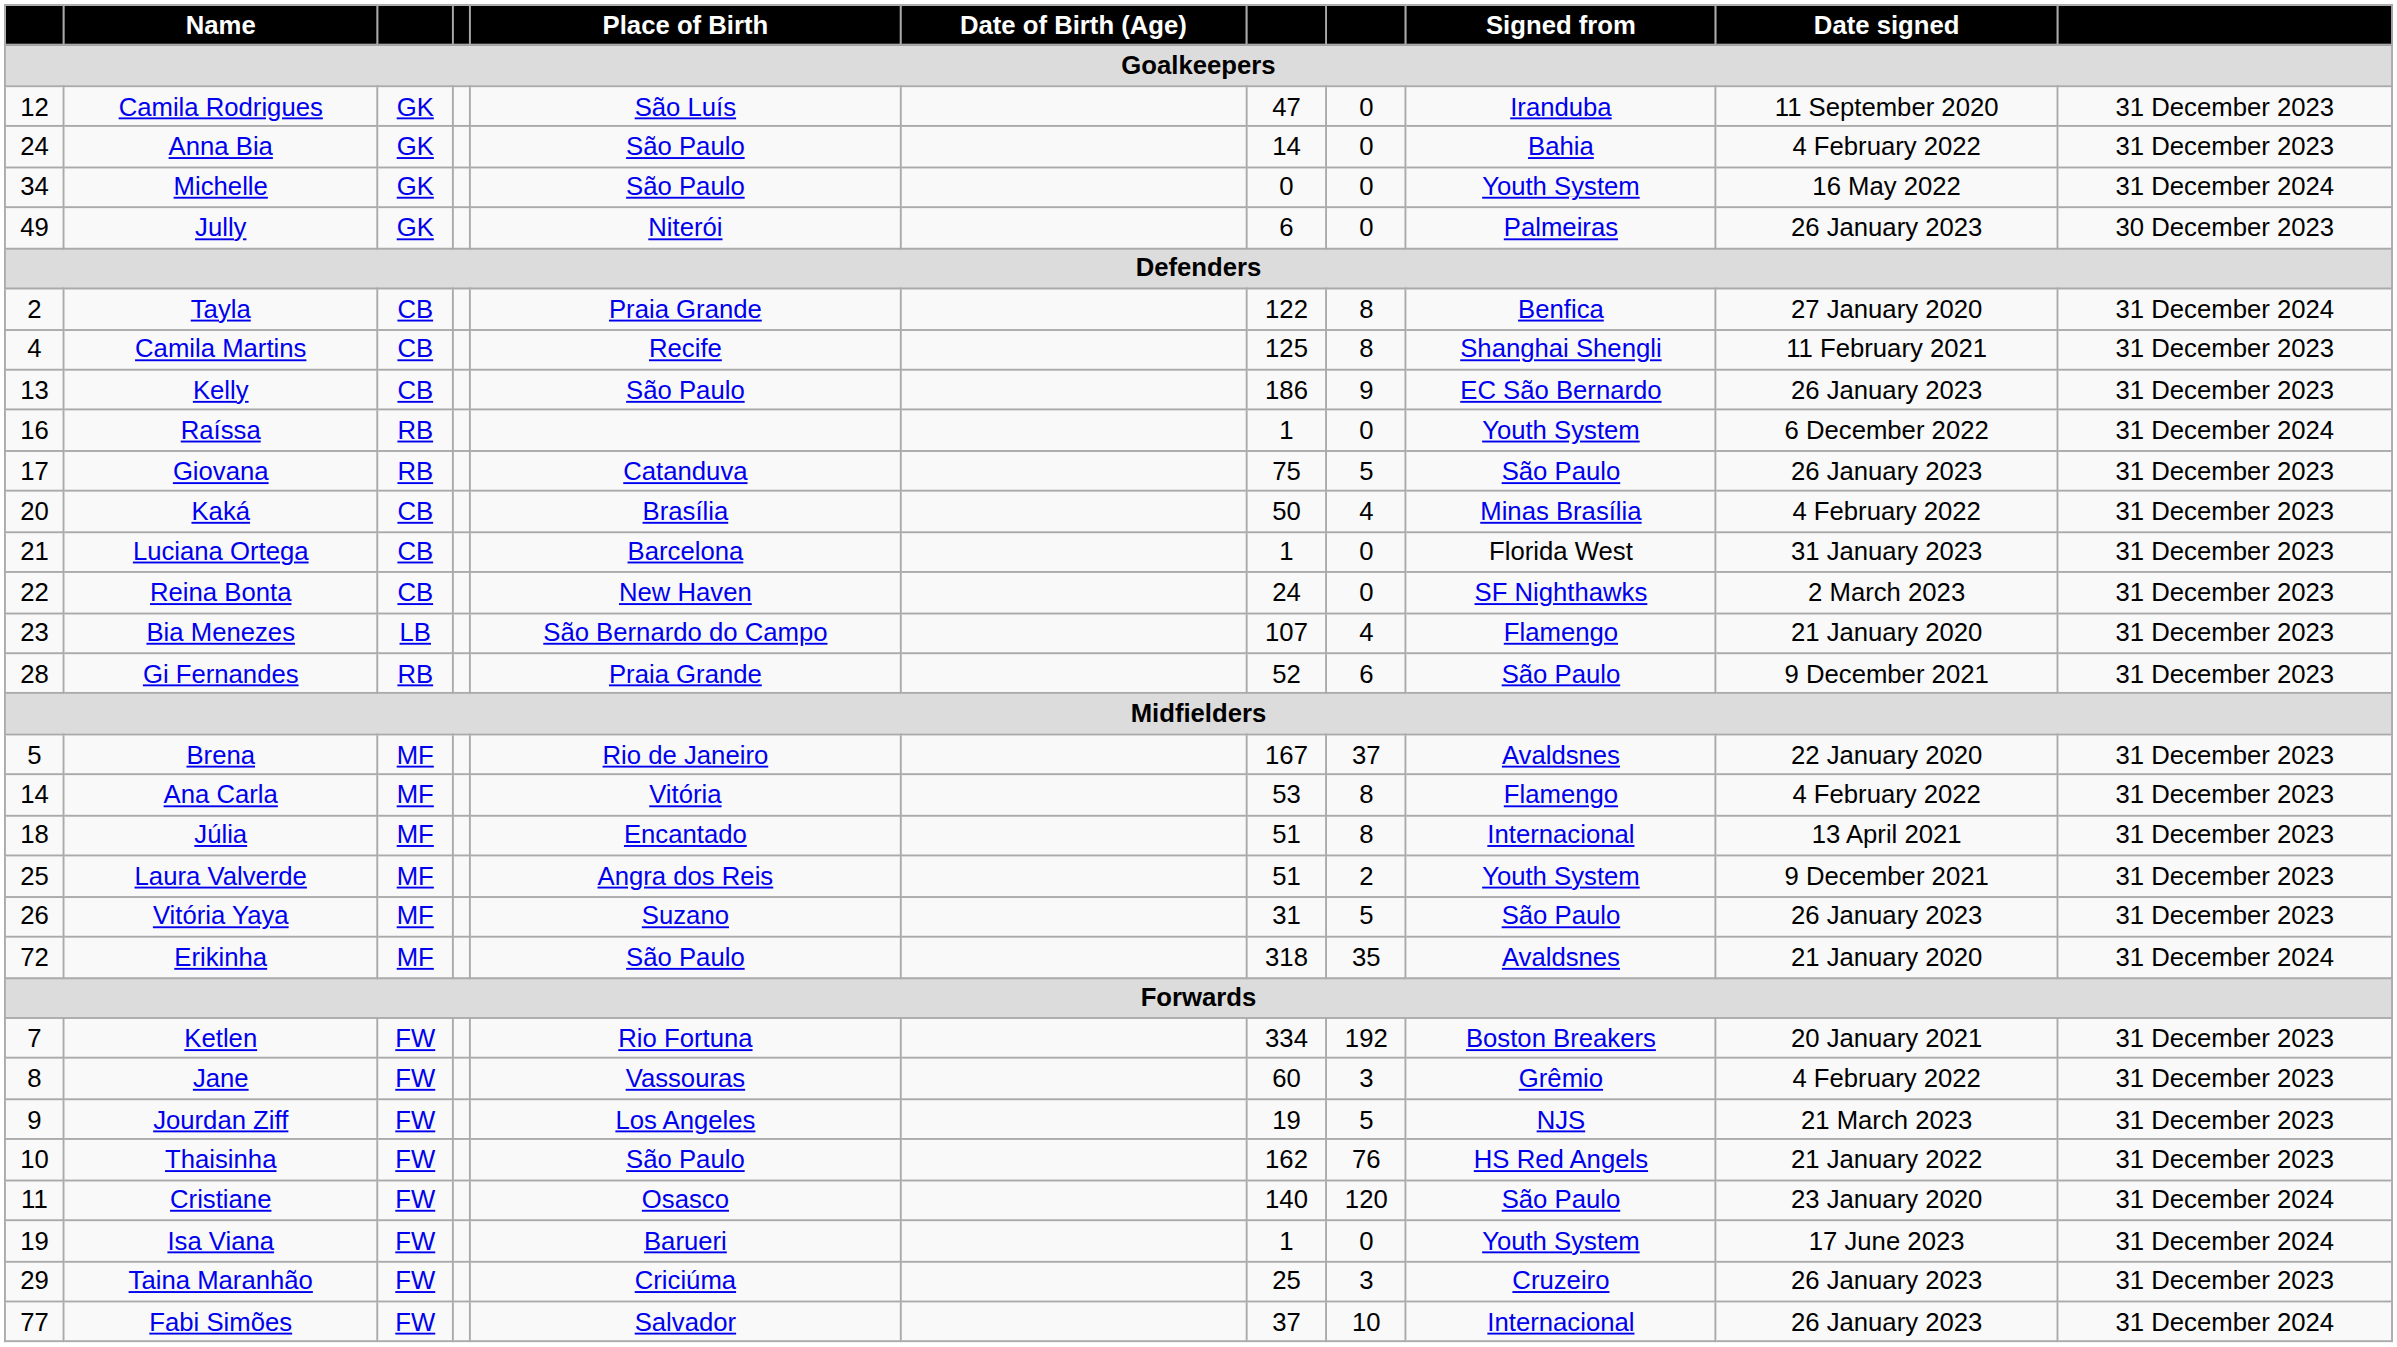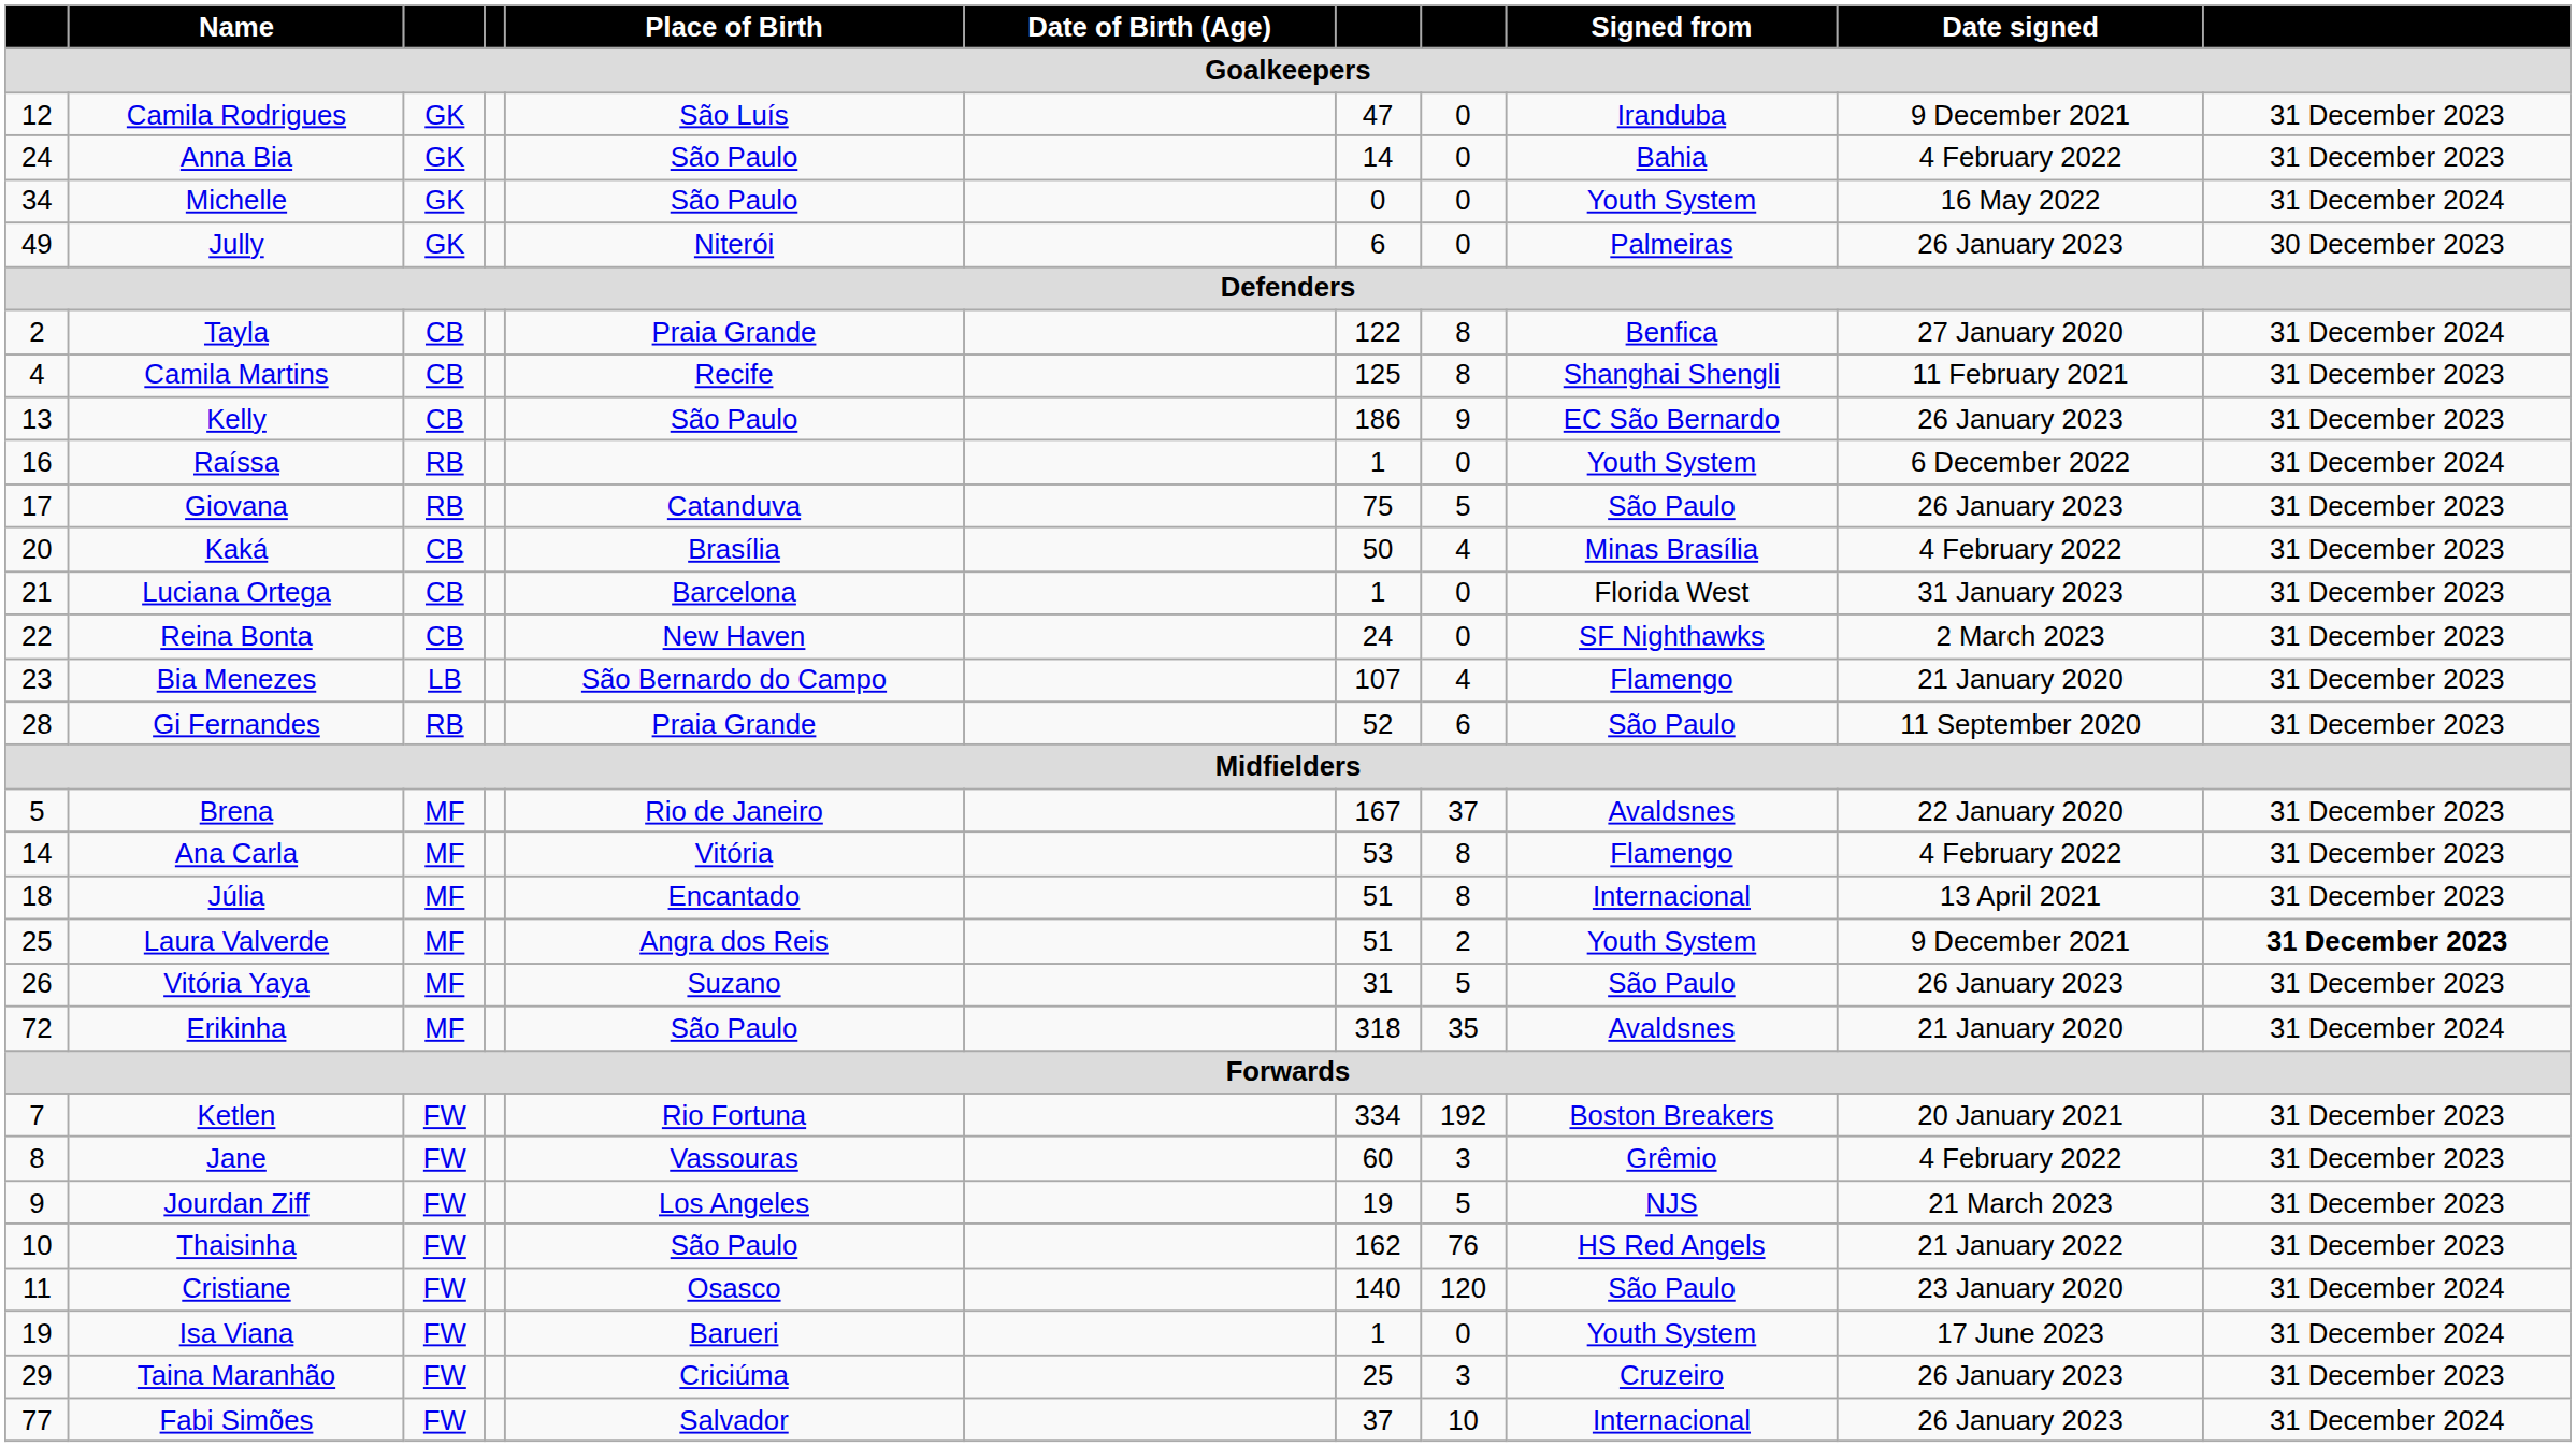 <table class="wikitable sortable" style="text-align:center; font-size:85%; width:100%;">
 <tr>
 <th style="background:#000; color:#fff; text-align:center;"></th>
 <th style="background:#000; color:#fff; text-align:center;">Name</th>
 <th style="background:#000; color:#fff; text-align:center;"></th>
 <th style="background:#000; color:#fff; text-align:center;"></th>
 <th style="background:#000; color:#fff; text-align:center;">Place of Birth</th>
 <th style="background:#000; color:#fff; text-align:center;">Date of Birth (Age)</th>
 <th style="background:#000; color:#fff; text-align:center;"></th>
 <th style="background:#000; color:#fff; text-align:center;"></th>
 <th style="background:#000; color:#fff; text-align:center;">Signed from</th>
 <th style="background:#000; color:#fff; text-align:center;">Date signed</th>
 <th style="background:#000; color:#fff; text-align:center;"></th>
 </tr>
 <tr>
 <th colspan="12" style="background:#dcdcdc; text-align:center;">Goalkeepers</th>
 </tr>
 <tr>
 <td>12</td>
 <td><a href='#'>Camila Rodrigues</a></td>
 <td><a href='#'>GK</a></td>
 <td></td>
 <td><a href='#'>São Luís</a> </td>
 <td></td>
 <td>47</td>
 <td>0</td>
 <td><a href='#'>Iranduba</a></td>
-<td>11 September 2020</td>
+<td>9 December 2021</td>
 <td>31 December 2023</td>
 </tr>
 <tr>
 <td>24</td>
 <td><a href='#'>Anna Bia</a></td>
 <td><a href='#'>GK</a></td>
 <td></td>
 <td><a href='#'>São Paulo</a> </td>
 <td></td>
 <td>14</td>
 <td>0</td>
 <td><a href='#'>Bahia</a></td>
 <td>4 February 2022</td>
 <td>31 December 2023</td>
 </tr>
 <tr>
 <td>34</td>
 <td><a href='#'>Michelle</a></td>
 <td><a href='#'>GK</a></td>
 <td></td>
 <td><a href='#'>São Paulo</a> </td>
 <td></td>
 <td>0</td>
 <td>0</td>
 <td><a href='#'>Youth System</a></td>
 <td>16 May 2022</td>
 <td>31 December 2024</td>
 </tr>
 <tr>
 <td>49</td>
 <td><a href='#'>Jully</a></td>
 <td><a href='#'>GK</a></td>
 <td></td>
 <td><a href='#'>Niterói</a> </td>
 <td></td>
 <td>6</td>
 <td>0</td>
 <td><a href='#'>Palmeiras</a></td>
 <td>26 January 2023</td>
 <td>30 December 2023</td>
 </tr>
 <tr>
 <th colspan="12" style="background:#dcdcdc; text-align:center;">Defenders</th>
 </tr>
 <tr>
 <td>2</td>
 <td><a href='#'>Tayla</a></td>
 <td><a href='#'>CB</a></td>
 <td></td>
 <td><a href='#'>Praia Grande</a> </td>
 <td></td>
 <td>122</td>
 <td>8</td>
 <td><a href='#'>Benfica</a> </td>
 <td>27 January 2020</td>
 <td>31 December 2024</td>
 </tr>
 <tr>
 <td>4</td>
 <td><a href='#'>Camila Martins</a></td>
 <td><a href='#'>CB</a></td>
 <td></td>
 <td><a href='#'>Recife</a> </td>
 <td></td>
 <td>125</td>
 <td>8</td>
 <td><a href='#'>Shanghai Shengli</a> </td>
 <td>11 February 2021</td>
 <td>31 December 2023</td>
 </tr>
 <tr>
 <td>13</td>
 <td><a href='#'>Kelly</a></td>
 <td><a href='#'>CB</a></td>
 <td></td>
 <td><a href='#'>São Paulo</a> </td>
 <td></td>
 <td>186</td>
 <td>9</td>
 <td><a href='#'>EC São Bernardo</a></td>
 <td>26 January 2023</td>
 <td>31 December 2023</td>
 </tr>
 <tr>
 <td>16</td>
 <td><a href='#'>Raíssa</a></td>
 <td><a href='#'>RB</a></td>
 <td></td>
 <td></td>
 <td></td>
 <td>1</td>
 <td>0</td>
 <td><a href='#'>Youth System</a></td>
 <td>6 December 2022</td>
 <td>31 December 2024</td>
 </tr>
 <tr>
 <td>17</td>
 <td><a href='#'>Giovana</a></td>
 <td><a href='#'>RB</a></td>
 <td></td>
 <td><a href='#'>Catanduva</a> </td>
 <td></td>
 <td>75</td>
 <td>5</td>
 <td><a href='#'>São Paulo</a></td>
 <td>26 January 2023</td>
 <td>31 December 2023</td>
 </tr>
 <tr>
 <td>20</td>
 <td><a href='#'>Kaká</a></td>
 <td><a href='#'>CB</a></td>
 <td></td>
 <td><a href='#'>Brasília</a> </td>
 <td></td>
 <td>50</td>
 <td>4</td>
 <td><a href='#'>Minas Brasília</a></td>
 <td>4 February 2022</td>
 <td>31 December 2023</td>
 </tr>
 <tr>
 <td>21</td>
 <td><a href='#'>Luciana Ortega</a></td>
 <td><a href='#'>CB</a></td>
 <td></td>
 <td><a href='#'>Barcelona</a> </td>
 <td></td>
 <td>1</td>
 <td>0</td>
 <td>Florida West </td>
 <td>31 January 2023</td>
 <td>31 December 2023</td>
 </tr>
 <tr>
 <td>22</td>
 <td><a href='#'>Reina Bonta</a></td>
 <td><a href='#'>CB</a></td>
 <td></td>
 <td><a href='#'>New Haven</a> </td>
 <td></td>
 <td>24</td>
 <td>0</td>
 <td><a href='#'>SF Nighthawks</a> </td>
 <td>2 March 2023</td>
 <td>31 December 2023</td>
 </tr>
 <tr>
 <td>23</td>
 <td><a href='#'>Bia Menezes</a></td>
 <td><a href='#'>LB</a></td>
 <td></td>
 <td><a href='#'>São Bernardo do Campo</a> </td>
 <td></td>
 <td>107</td>
 <td>4</td>
 <td><a href='#'>Flamengo</a></td>
 <td>21 January 2020</td>
 <td>31 December 2023</td>
 </tr>
 <tr>
 <td>28</td>
 <td><a href='#'>Gi Fernandes</a></td>
 <td><a href='#'>RB</a></td>
 <td></td>
 <td><a href='#'>Praia Grande</a> </td>
 <td></td>
 <td>52</td>
 <td>6</td>
 <td><a href='#'>São Paulo</a></td>
-<td>9 December 2021</td>
+<td>11 September 2020</td>
 <td>31 December 2023</td>
 </tr>
 <tr>
 <th colspan="14" style="background:#dcdcdc; text-align:center;">Midfielders</th>
 </tr>
 <tr>
 <td>5</td>
 <td><a href='#'>Brena</a></td>
 <td><a href='#'>MF</a></td>
 <td></td>
 <td><a href='#'>Rio de Janeiro</a> </td>
 <td></td>
 <td>167</td>
 <td>37</td>
 <td><a href='#'>Avaldsnes</a> </td>
 <td>22 January 2020</td>
 <td>31 December 2023</td>
 </tr>
 <tr>
 <td>14</td>
 <td><a href='#'>Ana Carla</a></td>
 <td><a href='#'>MF</a></td>
 <td></td>
 <td><a href='#'>Vitória</a> </td>
 <td></td>
 <td>53</td>
 <td>8</td>
 <td><a href='#'>Flamengo</a></td>
 <td>4 February 2022</td>
 <td>31 December 2023</td>
 </tr>
 <tr>
 <td>18</td>
 <td><a href='#'>Júlia</a></td>
 <td><a href='#'>MF</a></td>
 <td></td>
 <td><a href='#'>Encantado</a> </td>
 <td></td>
 <td>51</td>
 <td>8</td>
 <td><a href='#'>Internacional</a></td>
 <td>13 April 2021</td>
 <td>31 December 2023</td>
 </tr>
 <tr>
 <td>25</td>
 <td><a href='#'>Laura Valverde</a></td>
 <td><a href='#'>MF</a></td>
 <td></td>
 <td><a href='#'>Angra dos Reis</a> </td>
 <td></td>
 <td>51</td>
 <td>2</td>
 <td><a href='#'>Youth System</a></td>
 <td>9 December 2021</td>
-<td>31 December 2023</td>
+<td><strong>31 December 2023</strong></td>
 </tr>
 <tr>
 <td>26</td>
 <td><a href='#'>Vitória Yaya</a></td>
 <td><a href='#'>MF</a></td>
 <td></td>
 <td><a href='#'>Suzano</a> </td>
 <td></td>
 <td>31</td>
 <td>5</td>
 <td><a href='#'>São Paulo</a></td>
 <td>26 January 2023</td>
 <td>31 December 2023</td>
 </tr>
 <tr>
 <td>72</td>
 <td><a href='#'>Erikinha</a></td>
 <td><a href='#'>MF</a></td>
 <td></td>
 <td><a href='#'>São Paulo</a> </td>
 <td></td>
 <td>318</td>
 <td>35</td>
 <td><a href='#'>Avaldsnes</a> </td>
 <td>21 January 2020</td>
 <td>31 December 2024</td>
 </tr>
 <tr>
 <th colspan="12" style="background:#dcdcdc; text-align=center;">Forwards</th>
 </tr>
 <tr>
 <td>7</td>
 <td><a href='#'>Ketlen</a></td>
 <td><a href='#'>FW</a></td>
 <td></td>
 <td><a href='#'>Rio Fortuna</a> </td>
 <td></td>
 <td>334</td>
 <td>192</td>
 <td><a href='#'>Boston Breakers</a> </td>
 <td>20 January 2021</td>
 <td>31 December 2023</td>
 </tr>
 <tr>
 <td>8</td>
 <td><a href='#'>Jane</a></td>
 <td><a href='#'>FW</a></td>
 <td></td>
 <td><a href='#'>Vassouras</a> </td>
 <td></td>
 <td>60</td>
 <td>3</td>
 <td><a href='#'>Grêmio</a></td>
 <td>4 February 2022</td>
 <td>31 December 2023</td>
 </tr>
 <tr>
 <td>9</td>
 <td><a href='#'>Jourdan Ziff</a></td>
 <td><a href='#'>FW</a></td>
 <td></td>
 <td><a href='#'>Los Angeles</a> </td>
 <td></td>
 <td>19</td>
 <td>5</td>
 <td><a href='#'>NJS</a> </td>
 <td>21 March 2023</td>
 <td>31 December 2023</td>
 </tr>
 <tr>
 <td>10</td>
 <td><a href='#'>Thaisinha</a></td>
 <td><a href='#'>FW</a></td>
 <td></td>
 <td><a href='#'>São Paulo</a> </td>
 <td></td>
 <td>162</td>
 <td>76</td>
 <td><a href='#'>HS Red Angels</a> </td>
 <td>21 January 2022</td>
 <td>31 December 2023</td>
 </tr>
 <tr>
 <td>11</td>
 <td><a href='#'>Cristiane</a></td>
 <td><a href='#'>FW</a></td>
 <td></td>
 <td><a href='#'>Osasco</a> </td>
 <td></td>
 <td>140</td>
 <td>120</td>
 <td><a href='#'>São Paulo</a></td>
 <td>23 January 2020</td>
 <td>31 December 2024</td>
 </tr>
 <tr>
 <td>19</td>
 <td><a href='#'>Isa Viana</a></td>
 <td><a href='#'>FW</a></td>
 <td></td>
 <td><a href='#'>Barueri</a> </td>
 <td></td>
 <td>1</td>
 <td>0</td>
 <td><a href='#'>Youth System</a></td>
 <td>17 June 2023</td>
 <td>31 December 2024</td>
 </tr>
 <tr>
 <td>29</td>
 <td><a href='#'>Taina Maranhão</a></td>
 <td><a href='#'>FW</a></td>
 <td></td>
 <td><a href='#'>Criciúma</a> </td>
 <td></td>
 <td>25</td>
 <td>3</td>
 <td><a href='#'>Cruzeiro</a></td>
 <td>26 January 2023</td>
 <td>31 December 2023</td>
 </tr>
 <tr>
 <td>77</td>
 <td><a href='#'>Fabi Simões</a></td>
 <td><a href='#'>FW</a></td>
 <td></td>
 <td><a href='#'>Salvador</a> </td>
 <td></td>
 <td>37</td>
 <td>10</td>
 <td><a href='#'>Internacional</a></td>
 <td>26 January 2023</td>
 <td>31 December 2024</td>
 </tr>
 </table>
